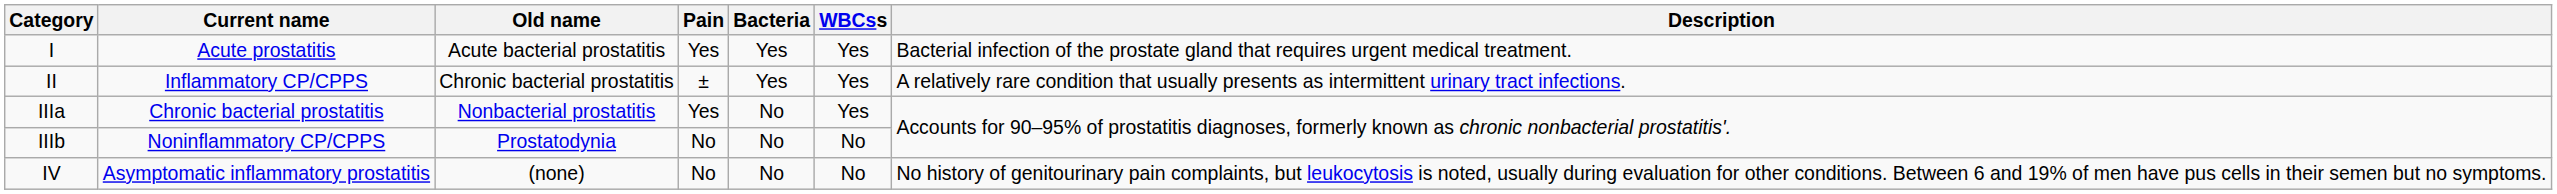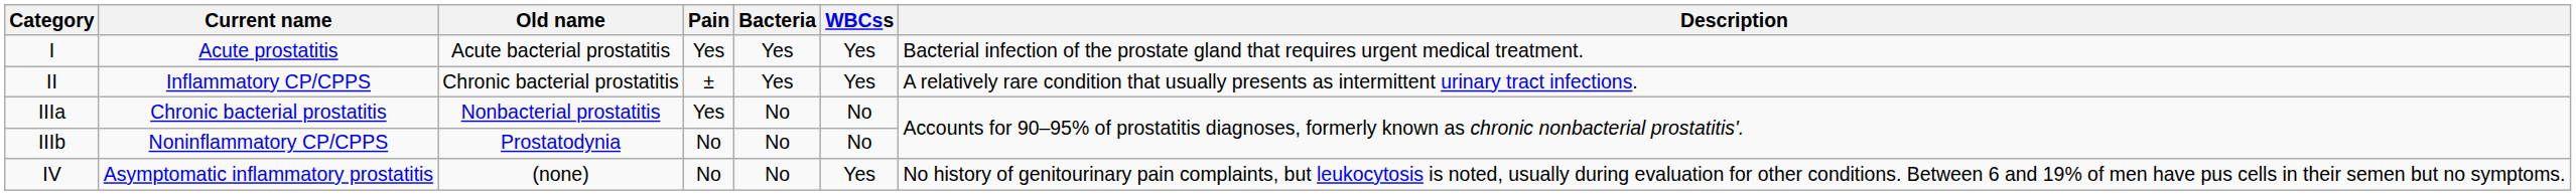 <table class="wikitable" style="text-align: center; font-size:85%">
 <tr>
 <th>Category</th>
 <th>Current name</th>
 <th>Old name</th>
 <th>Pain</th>
 <th>Bacteria</th>
 <th><a href='#'>WBCs</a>s</th>
 <th>Description</th>
 </tr>
 <tr>
 <td>I</td>
 <td><a href='#'>Acute prostatitis</a></td>
 <td>Acute bacterial prostatitis</td>
 <td>Yes</td>
 <td>Yes</td>
 <td>Yes</td>
 <td style="text-align: left">Bacterial infection of the prostate gland that requires urgent medical treatment.</td>
 </tr>
 <tr>
 <td>II</td>
 <td><a href='#'>Inflammatory CP/CPPS</a></td>
 <td>Chronic bacterial prostatitis</td>
 <td>±</td>
 <td>Yes</td>
 <td>Yes</td>
 <td style="text-align: left">A relatively rare condition that usually presents as intermittent <a href='#'>urinary tract infections</a>.</td>
 </tr>
 <tr>
 <td>IIIa</td>
 <td><a href='#'>Chronic bacterial prostatitis</a></td>
 <td><a href='#'>Nonbacterial prostatitis</a></td>
 <td>Yes</td>
 <td>No</td>
-<td>Yes</td>
+<td>No</td>
 <td rowspan="2" style="text-align: left">Accounts for 90–95% of prostatitis diagnoses, formerly known as <em>chronic nonbacterial prostatitis'.</td>
 </tr>
 <tr>
 <td>IIIb</td>
 <td><a href='#'>Noninflammatory CP/CPPS</a></td>
 <td><a href='#'>Prostatodynia</a></td>
 <td>No</td>
 <td>No</td>
 <td>No</td>
 </tr>
 <tr>
 <td>IV</td>
 <td><a href='#'>Asymptomatic inflammatory prostatitis</a></td>
 <td>(none)</td>
 <td>No</td>
 <td>No</td>
-<td>No</td>
+<td>Yes</td>
 <td style="text-align: left">No history of genitourinary pain complaints, but <a href='#'>leukocytosis</a> is noted, usually during evaluation for other conditions. Between 6 and 19% of men have pus cells in their semen but no symptoms.</td>
 </tr>
 </table>
